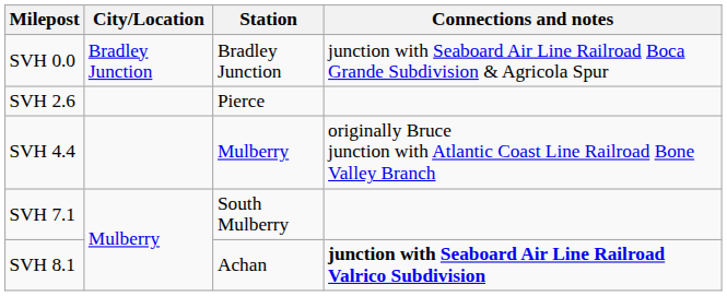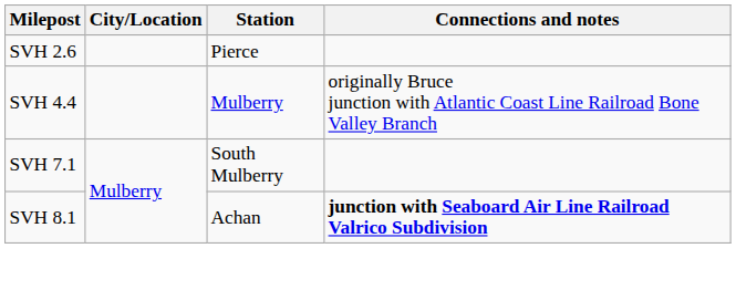 <table class="wikitable">
 <tr>
 <th>Milepost</th>
 <th>City/Location</th>
 <th>Station</th>
 <th>Connections and notes</th>
-</tr>
-<tr>
-<td>SVH 0.0</td>
-<td><a href='#'>Bradley Junction</a></td>
-<td>Bradley Junction</td>
-<td>junction with <a href='#'>Seaboard Air Line Railroad</a> <a href='#'>Boca Grande Subdivision</a> & Agricola Spur</td>
 </tr>
 <tr>
 <td>SVH 2.6</td>
 <td></td>
 <td>Pierce</td>
 <td></td>
 </tr>
 <tr>
 <td>SVH 4.4</td>
 <td></td>
 <td><a href='#'>Mulberry</a></td>
 <td>originally Bruce<br>junction with <a href='#'>Atlantic Coast Line Railroad</a> <a href='#'>Bone Valley Branch</a></td>
 </tr>
 <tr>
 <td>SVH 7.1</td>
 <td ! rowspan="2"><a href='#'>Mulberry</a></td>
 <td>South Mulberry</td>
 <td></td>
 </tr>
 <tr>
 <td>SVH 8.1</td>
 <td>Achan</td>
 <td><strong>junction with <a href='#'>Seaboard Air Line Railroad</a> <a href='#'>Valrico Subdivision</a></strong></td>
 </tr>
 </table>
